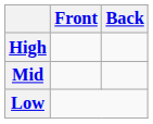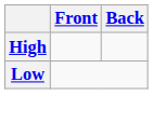 <table class="wikitable" style="text-align: center;">
 <tr>
 <th></th>
 <th><a href='#'>Front</a></th>
 <th><a href='#'>Back</a></th>
 </tr>
 <tr>
 <th><a href='#'>High</a></th>
 <td> </td>
 <td> </td>
 </tr>
 <tr>
-<th><a href='#'>Mid</a></th>
-<td> </td>
-<td> </td>
-</tr>
-<tr>
 <th><a href='#'>Low</a></th>
 <td colspan="2"> </td>
 </tr>
 </table>
